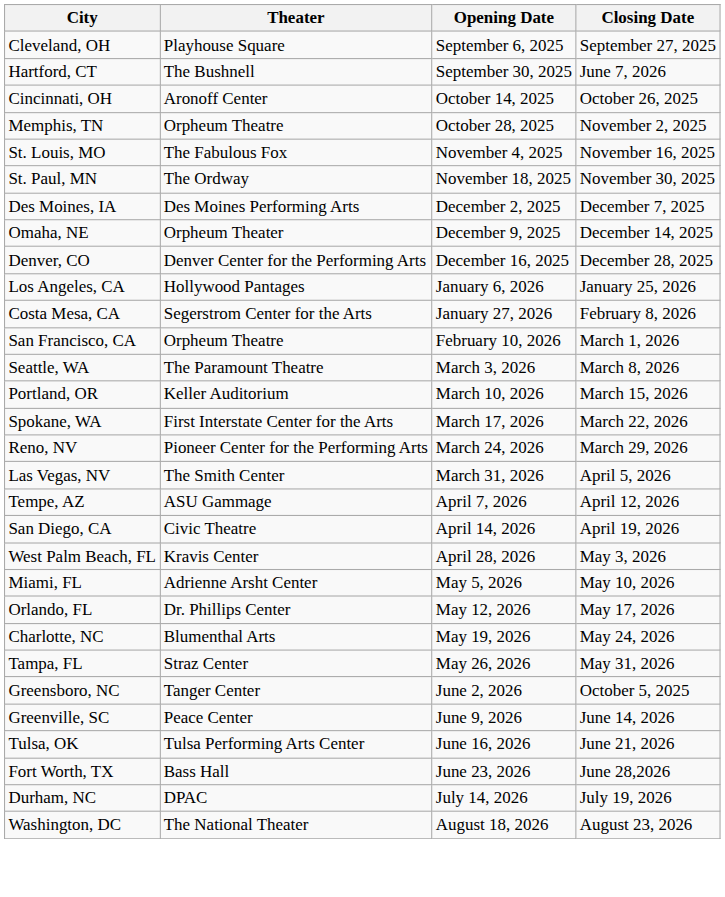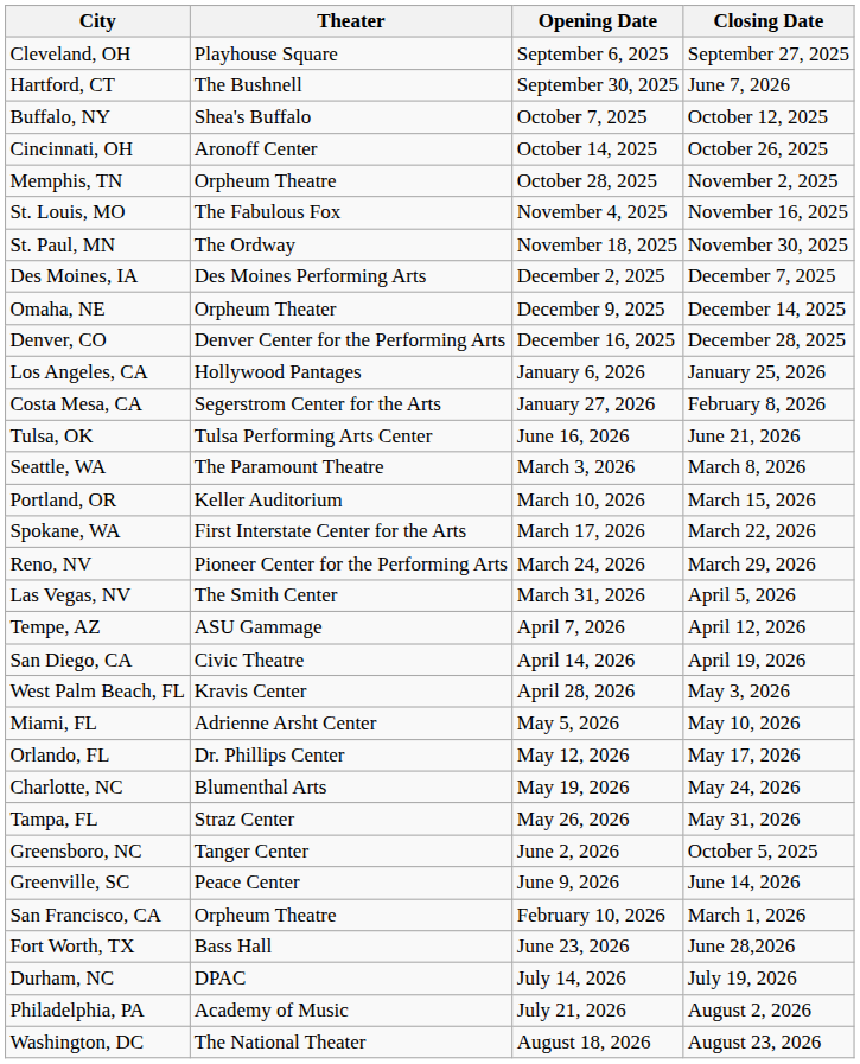 <table class="wikitable sortable mw-collapsible">
 <tr>
 <th>City</th>
 <th>Theater</th>
 <th>Opening Date</th>
 <th>Closing Date</th>
 </tr>
 <tr>
 <td>Cleveland, OH</td>
 <td>Playhouse Square</td>
 <td>September 6, 2025</td>
 <td>September 27, 2025</td>
 </tr>
 <tr>
 <td>Hartford, CT</td>
 <td>The Bushnell</td>
 <td>September 30, 2025</td>
 <td>June 7, 2026</td>
+</tr>
+<tr>
+<td>Buffalo, NY</td>
+<td>Shea's Buffalo</td>
+<td>October 7, 2025</td>
+<td>October 12, 2025</td>
 </tr>
 <tr>
 <td>Cincinnati, OH</td>
 <td>Aronoff Center</td>
 <td>October 14, 2025</td>
 <td>October 26, 2025</td>
 </tr>
 <tr>
 <td>Memphis, TN</td>
 <td>Orpheum Theatre</td>
 <td>October 28, 2025</td>
 <td>November 2, 2025</td>
 </tr>
 <tr>
 <td>St. Louis, MO</td>
 <td>The Fabulous Fox</td>
 <td>November 4, 2025</td>
 <td>November 16, 2025</td>
 </tr>
 <tr>
 <td>St. Paul, MN</td>
 <td>The Ordway</td>
 <td>November 18, 2025</td>
 <td>November 30, 2025</td>
 </tr>
 <tr>
 <td>Des Moines, IA</td>
 <td>Des Moines Performing Arts</td>
 <td>December 2, 2025</td>
 <td>December 7, 2025</td>
 </tr>
 <tr>
 <td>Omaha, NE</td>
 <td>Orpheum Theater</td>
 <td>December 9, 2025</td>
 <td>December 14, 2025</td>
 </tr>
 <tr>
 <td>Denver, CO</td>
 <td>Denver Center for the Performing Arts</td>
 <td>December 16, 2025</td>
 <td>December 28, 2025</td>
 </tr>
 <tr>
 <td>Los Angeles, CA</td>
 <td>Hollywood Pantages</td>
 <td>January 6, 2026</td>
 <td>January 25, 2026</td>
 </tr>
 <tr>
 <td>Costa Mesa, CA</td>
 <td>Segerstrom Center for the Arts</td>
 <td>January 27, 2026</td>
 <td>February 8, 2026</td>
 </tr>
 <tr>
-<td>San Francisco, CA</td>
-<td>Orpheum Theatre</td>
-<td>February 10, 2026</td>
-<td>March 1, 2026</td>
+<td>Tulsa, OK</td>
+<td>Tulsa Performing Arts Center</td>
+<td>June 16, 2026</td>
+<td>June 21, 2026</td>
 </tr>
 <tr>
 <td>Seattle, WA</td>
 <td>The Paramount Theatre</td>
 <td>March 3, 2026</td>
 <td>March 8, 2026</td>
 </tr>
 <tr>
 <td>Portland, OR</td>
 <td>Keller Auditorium</td>
 <td>March 10, 2026</td>
 <td>March 15, 2026</td>
 </tr>
 <tr>
 <td>Spokane, WA</td>
 <td>First Interstate Center for the Arts</td>
 <td>March 17, 2026</td>
 <td>March 22, 2026</td>
 </tr>
 <tr>
 <td>Reno, NV</td>
 <td>Pioneer Center for the Performing Arts</td>
 <td>March 24, 2026</td>
 <td>March 29, 2026</td>
 </tr>
 <tr>
 <td>Las Vegas, NV</td>
 <td>The Smith Center</td>
 <td>March 31, 2026</td>
 <td>April 5, 2026</td>
 </tr>
 <tr>
 <td>Tempe, AZ</td>
 <td>ASU Gammage</td>
 <td>April 7, 2026</td>
 <td>April 12, 2026</td>
 </tr>
 <tr>
 <td>San Diego, CA</td>
 <td>Civic Theatre</td>
 <td>April 14, 2026</td>
 <td>April 19, 2026</td>
 </tr>
 <tr>
 <td>West Palm Beach, FL</td>
 <td>Kravis Center</td>
 <td>April 28, 2026</td>
 <td>May 3, 2026</td>
 </tr>
 <tr>
 <td>Miami, FL</td>
 <td>Adrienne Arsht Center</td>
 <td>May 5, 2026</td>
 <td>May 10, 2026</td>
 </tr>
 <tr>
 <td>Orlando, FL</td>
 <td>Dr. Phillips Center</td>
 <td>May 12, 2026</td>
 <td>May 17, 2026</td>
 </tr>
 <tr>
 <td>Charlotte, NC</td>
 <td>Blumenthal Arts</td>
 <td>May 19, 2026</td>
 <td>May 24, 2026</td>
 </tr>
 <tr>
 <td>Tampa, FL</td>
 <td>Straz Center</td>
 <td>May 26, 2026</td>
 <td>May 31, 2026</td>
 </tr>
 <tr>
 <td>Greensboro, NC</td>
 <td>Tanger Center</td>
 <td>June 2, 2026</td>
 <td>October 5, 2025</td>
 </tr>
 <tr>
 <td>Greenville, SC</td>
 <td>Peace Center</td>
 <td>June 9, 2026</td>
 <td>June 14, 2026</td>
 </tr>
 <tr>
-<td>Tulsa, OK</td>
-<td>Tulsa Performing Arts Center</td>
-<td>June 16, 2026</td>
-<td>June 21, 2026</td>
+<td>San Francisco, CA</td>
+<td>Orpheum Theatre</td>
+<td>February 10, 2026</td>
+<td>March 1, 2026</td>
 </tr>
 <tr>
 <td>Fort Worth, TX</td>
 <td>Bass Hall</td>
 <td>June 23, 2026</td>
 <td>June 28,2026</td>
 </tr>
 <tr>
 <td>Durham, NC</td>
 <td>DPAC</td>
 <td>July 14, 2026</td>
 <td>July 19, 2026</td>
 </tr>
 <tr>
+<td>Philadelphia, PA</td>
+<td>Academy of Music</td>
+<td>July 21, 2026</td>
+<td>August 2, 2026</td>
+</tr>
+<tr>
 <td>Washington, DC</td>
 <td>The National Theater</td>
 <td>August 18, 2026</td>
 <td>August 23, 2026</td>
 </tr>
 </table>
